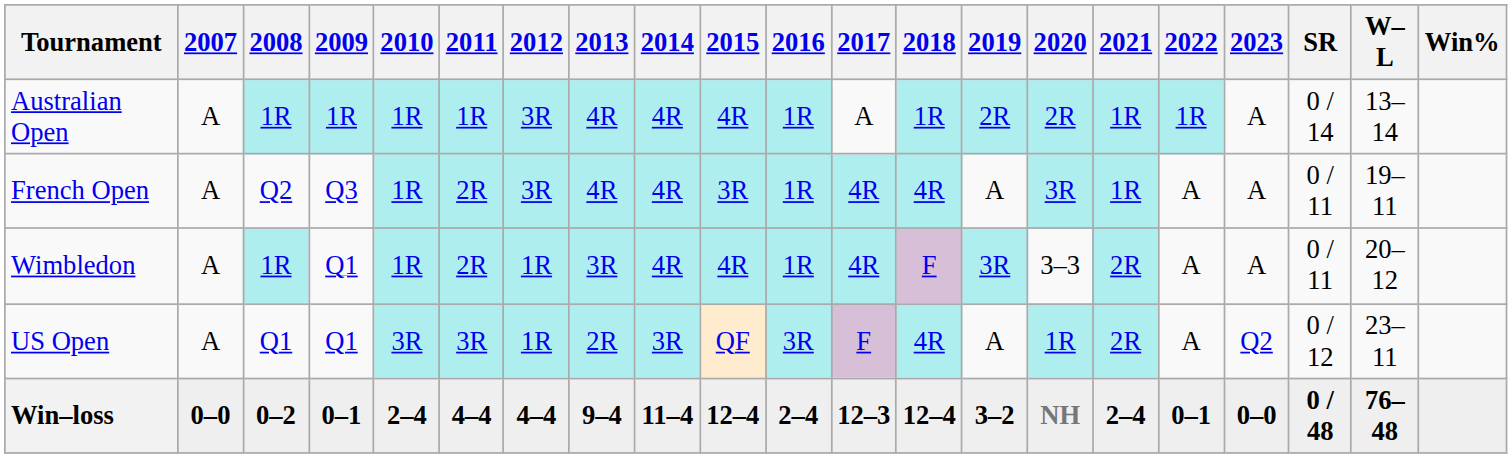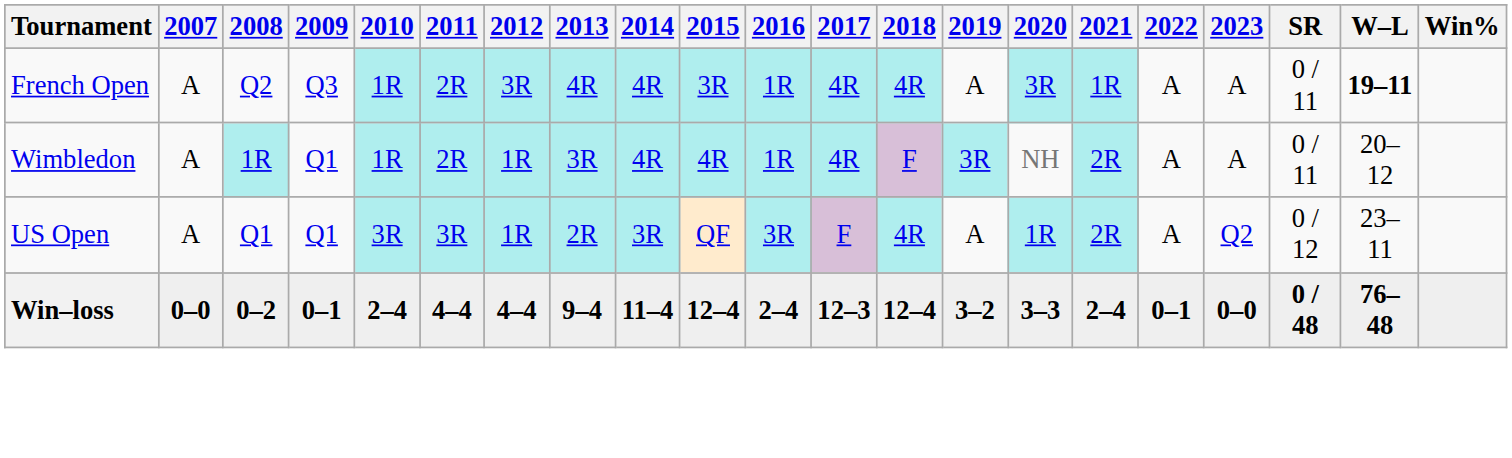 <table class=wikitable style=text-align:center;font-size:96%>
 <tr>
 <th>Tournament</th>
 <th><a href='#'>2007</a></th>
 <th><a href='#'>2008</a></th>
 <th><a href='#'>2009</a></th>
 <th><a href='#'>2010</a></th>
 <th><a href='#'>2011</a></th>
 <th><a href='#'>2012</a></th>
 <th><a href='#'>2013</a></th>
 <th><a href='#'>2014</a></th>
 <th><a href='#'>2015</a></th>
 <th><a href='#'>2016</a></th>
 <th><a href='#'>2017</a></th>
 <th><a href='#'>2018</a></th>
 <th><a href='#'>2019</a></th>
 <th><a href='#'>2020</a></th>
 <th><a href='#'>2021</a></th>
 <th><a href='#'>2022</a></th>
 <th><a href='#'>2023</a></th>
 <th>SR</th>
 <th>W–L</th>
 <th>Win%</th>
 </tr>
 <tr>
-<td align=left><a href='#'>Australian Open</a></td>
-<td>A</td>
-<td bgcolor=afeeee><a href='#'>1R</a></td>
-<td bgcolor=afeeee><a href='#'>1R</a></td>
-<td bgcolor=afeeee><a href='#'>1R</a></td>
-<td bgcolor=afeeee><a href='#'>1R</a></td>
-<td bgcolor=afeeee><a href='#'>3R</a></td>
-<td bgcolor=afeeee><a href='#'>4R</a></td>
-<td bgcolor=afeeee><a href='#'>4R</a></td>
-<td bgcolor=afeeee><a href='#'>4R</a></td>
-<td bgcolor=afeeee><a href='#'>1R</a></td>
-<td>A</td>
-<td bgcolor=afeeee><a href='#'>1R</a></td>
-<td bgcolor=afeeee><a href='#'>2R</a></td>
-<td bgcolor=afeeee><a href='#'>2R</a></td>
-<td bgcolor=afeeee><a href='#'>1R</a></td>
-<td bgcolor=afeeee><a href='#'>1R</a></td>
-<td>A</td>
-<td>0 / 14</td>
-<td>13–14</td>
-<td></td>
-</tr>
-<tr>
 <td align=left><a href='#'>French Open</a></td>
 <td>A</td>
 <td><a href='#'>Q2</a></td>
 <td><a href='#'>Q3</a></td>
 <td bgcolor=afeeee><a href='#'>1R</a></td>
 <td bgcolor=afeeee><a href='#'>2R</a></td>
 <td bgcolor=afeeee><a href='#'>3R</a></td>
 <td bgcolor=afeeee><a href='#'>4R</a></td>
 <td bgcolor=afeeee><a href='#'>4R</a></td>
 <td bgcolor=afeeee><a href='#'>3R</a></td>
 <td bgcolor=afeeee><a href='#'>1R</a></td>
 <td bgcolor=afeeee><a href='#'>4R</a></td>
 <td bgcolor=afeeee><a href='#'>4R</a></td>
 <td>A</td>
 <td bgcolor=afeeee><a href='#'>3R</a></td>
 <td bgcolor=afeeee><a href='#'>1R</a></td>
 <td>A</td>
 <td>A</td>
 <td>0 / 11</td>
-<td>19–11</td>
+<td><strong>19–11</strong></td>
 <td></td>
 </tr>
 <tr>
 <td align=left><a href='#'>Wimbledon</a></td>
 <td>A</td>
 <td bgcolor=afeeee><a href='#'>1R</a></td>
 <td><a href='#'>Q1</a></td>
 <td bgcolor=afeeee><a href='#'>1R</a></td>
 <td bgcolor=afeeee><a href='#'>2R</a></td>
 <td bgcolor=afeeee><a href='#'>1R</a></td>
 <td bgcolor=afeeee><a href='#'>3R</a></td>
 <td bgcolor=afeeee><a href='#'>4R</a></td>
 <td bgcolor=afeeee><a href='#'>4R</a></td>
 <td bgcolor=afeeee><a href='#'>1R</a></td>
 <td bgcolor=afeeee><a href='#'>4R</a></td>
 <td bgcolor=thistle><a href='#'>F</a></td>
 <td bgcolor=afeeee><a href='#'>3R</a></td>
-<td>3–3</td>
+<td style=color:#767676>NH</td>
 <td bgcolor=afeeee><a href='#'>2R</a></td>
 <td>A</td>
 <td>A</td>
 <td>0 / 11</td>
 <td>20–12</td>
 <td></td>
 </tr>
 <tr>
 <td align=left><a href='#'>US Open</a></td>
 <td>A</td>
 <td><a href='#'>Q1</a></td>
 <td><a href='#'>Q1</a></td>
 <td bgcolor=afeeee><a href='#'>3R</a></td>
 <td bgcolor=afeeee><a href='#'>3R</a></td>
 <td bgcolor=afeeee><a href='#'>1R</a></td>
 <td bgcolor=afeeee><a href='#'>2R</a></td>
 <td bgcolor=afeeee><a href='#'>3R</a></td>
 <td bgcolor=ffebcd><a href='#'>QF</a></td>
 <td bgcolor=afeeee><a href='#'>3R</a></td>
 <td bgcolor=thistle><a href='#'>F</a></td>
 <td bgcolor=afeeee><a href='#'>4R</a></td>
 <td>A</td>
 <td bgcolor=afeeee><a href='#'>1R</a></td>
 <td bgcolor=afeeee><a href='#'>2R</a></td>
 <td>A</td>
 <td><a href='#'>Q2</a></td>
 <td>0 / 12</td>
 <td>23–11</td>
 <td></td>
 </tr>
 <tr style=font-weight:bold;background:#efefef>
 <th style=text-align:left>Win–loss</th>
 <td>0–0</td>
 <td>0–2</td>
 <td>0–1</td>
 <td>2–4</td>
 <td>4–4</td>
 <td>4–4</td>
 <td>9–4</td>
 <td>11–4</td>
 <td>12–4</td>
 <td>2–4</td>
 <td>12–3</td>
 <td>12–4</td>
 <td>3–2</td>
-<td style=color:#767676>NH</td>
+<td>3–3</td>
 <td>2–4</td>
 <td>0–1</td>
 <td>0–0</td>
 <td>0 / 48</td>
 <td>76–48</td>
 <td></td>
 </tr>
 </table>
